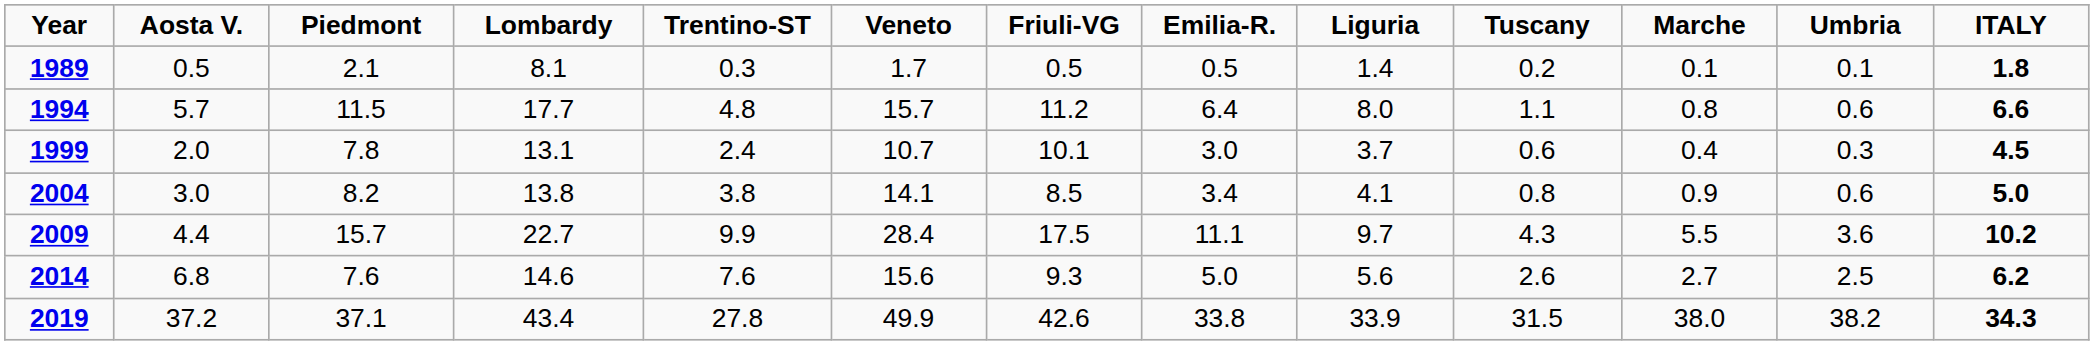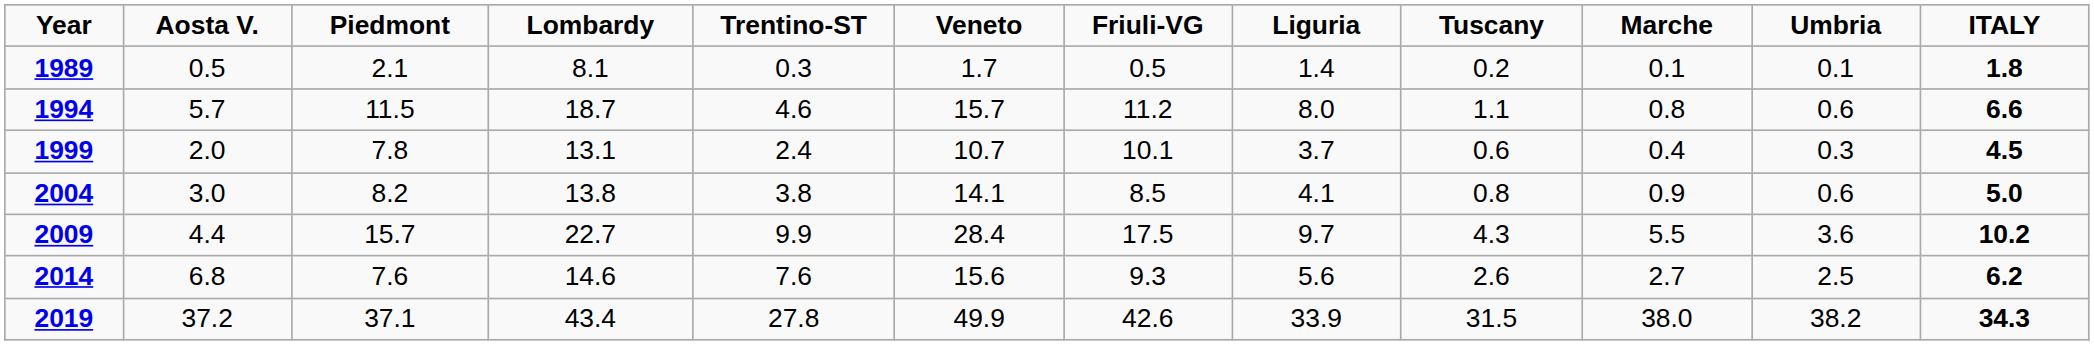 <table class="wikitable" style="text-align:center; width:100%">
 <tr>
 <td style="width:3.5%"><strong>Year</strong></td>
 <td style="width:5%"><strong>Aosta V.</strong></td>
 <td style="width:5%"><strong>Piedmont</strong></td>
 <td style="width:5%"><strong>Lombardy</strong></td>
 <td style="width:6%"><strong>Trentino-ST</strong></td>
 <td style="width:5%"><strong>Veneto</strong></td>
 <td style="width:5%"><strong>Friuli-VG</strong></td>
-<td style="width:5%"><strong>Emilia-R.</strong></td>
 <td style="width:5%"><strong>Liguria</strong></td>
 <td style="width:5%"><strong>Tuscany</strong></td>
 <td style="width:5%"><strong>Marche</strong></td>
 <td style="width:5%"><strong>Umbria</strong></td>
 <td style="width:5%"><strong>ITALY</strong></td>
 </tr>
 <tr>
 <td><strong><a href='#'>1989</a></strong></td>
 <td>0.5</td>
 <td>2.1</td>
 <td>8.1</td>
 <td>0.3</td>
 <td>1.7</td>
 <td>0.5</td>
-<td>0.5</td>
 <td>1.4</td>
 <td>0.2</td>
 <td>0.1</td>
 <td>0.1</td>
 <td><strong>1.8</strong></td>
 </tr>
 <tr>
 <td><strong><a href='#'>1994</a></strong></td>
 <td>5.7</td>
 <td>11.5</td>
-<td>17.7</td>
-<td>4.8</td>
+<td>18.7</td>
+<td>4.6</td>
 <td>15.7</td>
 <td>11.2</td>
-<td>6.4</td>
 <td>8.0</td>
 <td>1.1</td>
 <td>0.8</td>
 <td>0.6</td>
 <td><strong>6.6</strong></td>
 </tr>
 <tr>
 <td><strong><a href='#'>1999</a></strong></td>
 <td>2.0</td>
 <td>7.8</td>
 <td>13.1</td>
 <td>2.4</td>
 <td>10.7</td>
 <td>10.1</td>
-<td>3.0</td>
 <td>3.7</td>
 <td>0.6</td>
 <td>0.4</td>
 <td>0.3</td>
 <td><strong>4.5</strong></td>
 </tr>
 <tr>
 <td><strong><a href='#'>2004</a></strong></td>
 <td>3.0</td>
 <td>8.2</td>
 <td>13.8</td>
 <td>3.8</td>
 <td>14.1</td>
 <td>8.5</td>
-<td>3.4</td>
 <td>4.1</td>
 <td>0.8</td>
 <td>0.9</td>
 <td>0.6</td>
 <td><strong>5.0</strong></td>
 </tr>
 <tr>
 <td><strong><a href='#'>2009</a></strong></td>
 <td>4.4</td>
 <td>15.7</td>
 <td>22.7</td>
 <td>9.9</td>
 <td>28.4</td>
 <td>17.5</td>
-<td>11.1</td>
 <td>9.7</td>
 <td>4.3</td>
 <td>5.5</td>
 <td>3.6</td>
 <td><strong>10.2</strong></td>
 </tr>
 <tr>
 <td><strong><a href='#'>2014</a></strong></td>
 <td>6.8</td>
 <td>7.6</td>
 <td>14.6</td>
 <td>7.6</td>
 <td>15.6</td>
 <td>9.3</td>
-<td>5.0</td>
 <td>5.6</td>
 <td>2.6</td>
 <td>2.7</td>
 <td>2.5</td>
 <td><strong>6.2</strong></td>
 </tr>
 <tr>
 <td><strong><a href='#'>2019</a></strong></td>
 <td>37.2</td>
 <td>37.1</td>
 <td>43.4</td>
 <td>27.8</td>
 <td>49.9</td>
 <td>42.6</td>
-<td>33.8</td>
 <td>33.9</td>
 <td>31.5</td>
 <td>38.0</td>
 <td>38.2</td>
 <td><strong>34.3</strong></td>
 </tr>
 </table>
